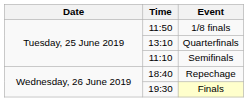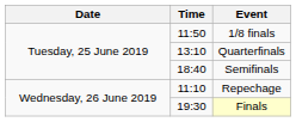 <table class="wikitable" style="text-align:center;">
 <tr>
 <th width="220">Date</th>
 <th width="50">Time</th>
 <th width="100">Event</th>
 </tr>
 <tr>
 <td rowspan="3">Tuesday, 25 June 2019</td>
 <td>11:50</td>
 <td>1/8 finals</td>
 </tr>
 <tr>
 <td>13:10</td>
 <td>Quarterfinals</td>
 </tr>
 <tr>
-<td>11:10</td>
+<td>18:40</td>
 <td>Semifinals</td>
 </tr>
 <tr>
 <td rowspan="2">Wednesday, 26 June 2019</td>
-<td>18:40</td>
+<td>11:10</td>
 <td>Repechage</td>
 </tr>
 <tr>
 <td>19:30</td>
 <td bgcolor="ffffcc">Finals</td>
 </tr>
 </table>
